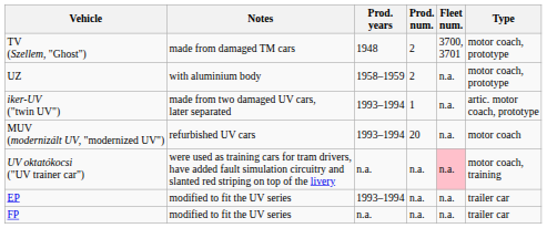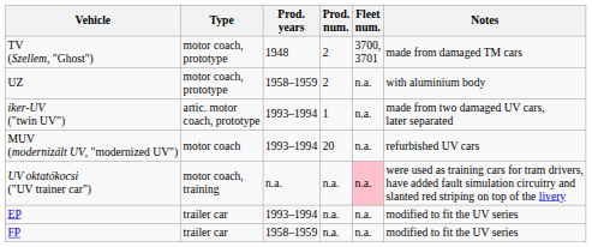 <table class="wikitable">
 <tr>
 <th>Vehicle</th>
-<th>Notes</th>
+<th>Type</th>
 <th>Prod.<br>years</th>
 <th>Prod.<br>num.</th>
 <th>Fleet<br>num.</th>
-<th>Type</th>
+<th>Notes</th>
 </tr>
 <tr>
 <td>TV<br>(<em>Szellem</em>, "Ghost")</td>
-<td>made from damaged TM cars</td>
+<td>motor coach,<br>prototype</td>
 <td>1948</td>
 <td>2</td>
 <td>3700,<br>3701</td>
-<td>motor coach,<br>prototype</td>
+<td>made from damaged TM cars</td>
 </tr>
 <tr>
 <td>UZ</td>
-<td>with aluminium body</td>
+<td>motor coach,<br>prototype</td>
 <td>1958–1959</td>
 <td>2</td>
 <td>n.a.</td>
-<td>motor coach,<br>prototype</td>
+<td>with aluminium body</td>
 </tr>
 <tr>
 <td><em>iker-UV</em><br>("twin UV")</td>
-<td>made from two damaged UV cars,<br>later separated</td>
+<td>artic. motor<br>coach, prototype</td>
 <td>1993–1994</td>
 <td>1</td>
 <td>n.a.</td>
-<td>artic. motor<br>coach, prototype</td>
+<td>made from two damaged UV cars,<br>later separated</td>
 </tr>
 <tr>
 <td>MUV<br>(<em>modernizált UV</em>, "modernized UV")</td>
-<td>refurbished UV cars</td>
+<td>motor coach</td>
 <td>1993–1994</td>
 <td>20</td>
 <td>n.a.</td>
-<td>motor coach</td>
+<td>refurbished UV cars</td>
 </tr>
 <tr>
 <td><em>UV oktatókocsi</em><br>("UV trainer car")</td>
-<td>were used as training cars for tram drivers,<br>have added fault simulation circuitry and<br>slanted red striping on top of the <a href='#'>livery</a></td>
+<td>motor coach,<br>training</td>
 <td>n.a.</td>
 <td>n.a.</td>
 <td style="background: pink;">n.a.</td>
-<td>motor coach,<br>training</td>
+<td>were used as training cars for tram drivers,<br>have added fault simulation circuitry and<br>slanted red striping on top of the <a href='#'>livery</a></td>
 </tr>
 <tr>
 <td><a href='#'>EP</a></td>
-<td>modified to fit the UV series</td>
+<td>trailer car</td>
 <td>1993–1994</td>
 <td>n.a.</td>
 <td>n.a.</td>
-<td>trailer car</td>
+<td>modified to fit the UV series</td>
 </tr>
 <tr>
 <td><a href='#'>FP</a></td>
-<td>modified to fit the UV series</td>
+<td>trailer car</td>
+<td>1958–1959</td>
 <td>n.a.</td>
 <td>n.a.</td>
-<td>n.a.</td>
-<td>trailer car</td>
+<td>modified to fit the UV series</td>
 </tr>
 </table>
